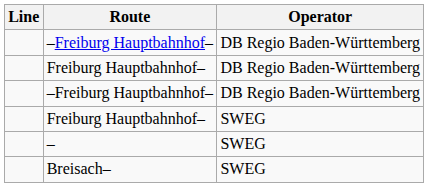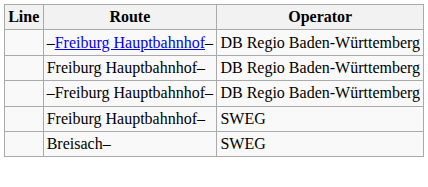 <table class="wikitable">
 <tr>
 <th>Line</th>
 <th>Route</th>
 <th>Operator</th>
 </tr>
 <tr>
 <td></td>
 <td>–<a href='#'>Freiburg Hauptbahnhof</a>–</td>
 <td>DB Regio Baden-Württemberg</td>
 </tr>
 <tr>
 <td></td>
 <td>Freiburg Hauptbahnhof–</td>
 <td>DB Regio Baden-Württemberg</td>
 </tr>
 <tr>
 <td></td>
 <td>–Freiburg Hauptbahnhof–</td>
 <td>DB Regio Baden-Württemberg</td>
 </tr>
 <tr>
 <td></td>
 <td>Freiburg Hauptbahnhof–</td>
 <td>SWEG</td>
 </tr>
 <tr>
 <td></td>
-<td>–</td>
-<td>SWEG</td>
-</tr>
-<tr>
-<td></td>
 <td>Breisach–</td>
 <td>SWEG</td>
 </tr>
 </table>
